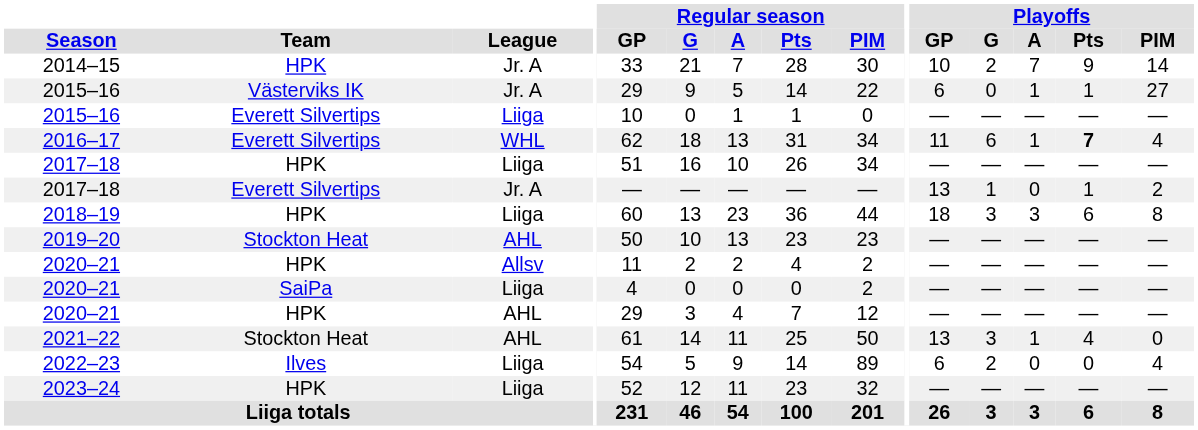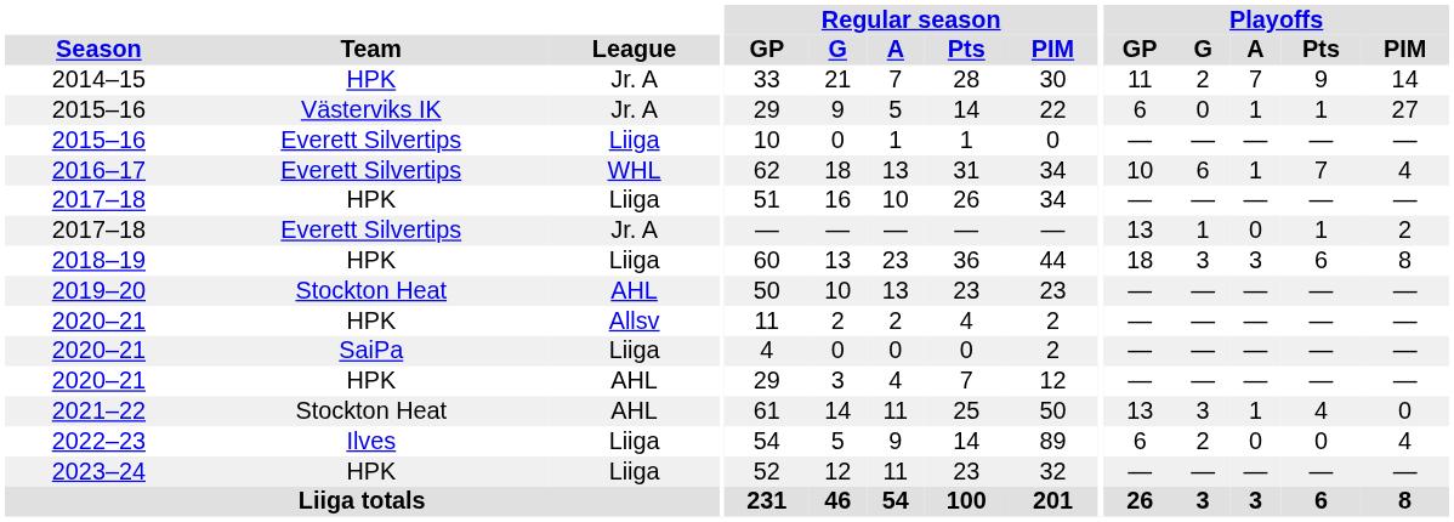 <table border="0" cellpadding="1" cellspacing="0" style="text-align:center; width:60em">
 <tr bgcolor="#e0e0e0">
 <th colspan="3" bgcolor="#ffffff"></th>
 <th rowspan="99" bgcolor="#ffffff"></th>
 <th colspan="5"><a href='#'>Regular season</a></th>
 <th rowspan="99" bgcolor="#ffffff"></th>
 <th colspan="5"><a href='#'>Playoffs</a></th>
 </tr>
 <tr bgcolor="#e0e0e0">
 <th><a href='#'>Season</a></th>
 <th>Team</th>
 <th>League</th>
 <th>GP</th>
 <th><a href='#'>G</a></th>
 <th><a href='#'>A</a></th>
 <th><a href='#'>Pts</a></th>
 <th><a href='#'>PIM</a></th>
 <th>GP</th>
 <th>G</th>
 <th>A</th>
 <th>Pts</th>
 <th>PIM</th>
 </tr>
 <tr>
 <td>2014–15</td>
 <td><a href='#'>HPK</a></td>
 <td>Jr. A</td>
 <td>33</td>
 <td>21</td>
 <td>7</td>
 <td>28</td>
 <td>30</td>
-<td>10</td>
+<td>11</td>
 <td>2</td>
 <td>7</td>
 <td>9</td>
 <td>14</td>
 </tr>
 <tr bgcolor="#f0f0f0">
 <td>2015–16</td>
 <td><a href='#'>Västerviks IK</a></td>
 <td>Jr. A</td>
 <td>29</td>
 <td>9</td>
 <td>5</td>
 <td>14</td>
 <td>22</td>
 <td>6</td>
 <td>0</td>
 <td>1</td>
 <td>1</td>
 <td>27</td>
 </tr>
 <tr>
 <td><a href='#'>2015–16</a></td>
 <td><a href='#'>Everett Silvertips</a></td>
 <td><a href='#'>Liiga</a></td>
 <td>10</td>
 <td>0</td>
 <td>1</td>
 <td>1</td>
 <td>0</td>
 <td>—</td>
 <td>—</td>
 <td>—</td>
 <td>—</td>
 <td>—</td>
 </tr>
 <tr bgcolor="#f0f0f0">
 <td><a href='#'>2016–17</a></td>
 <td><a href='#'>Everett Silvertips</a></td>
 <td><a href='#'>WHL</a></td>
 <td>62</td>
 <td>18</td>
 <td>13</td>
 <td>31</td>
 <td>34</td>
-<td>11</td>
+<td>10</td>
 <td>6</td>
 <td>1</td>
-<td><strong>7</strong></td>
+<td>7</td>
 <td>4</td>
 </tr>
 <tr>
 <td><a href='#'>2017–18</a></td>
 <td>HPK</td>
 <td>Liiga</td>
 <td>51</td>
 <td>16</td>
 <td>10</td>
 <td>26</td>
 <td>34</td>
 <td>—</td>
 <td>—</td>
 <td>—</td>
 <td>—</td>
 <td>—</td>
 </tr>
 <tr bgcolor="#f0f0f0">
 <td>2017–18</td>
 <td><a href='#'>Everett Silvertips</a></td>
 <td>Jr. A</td>
 <td>—</td>
 <td>—</td>
 <td>—</td>
 <td>—</td>
 <td>—</td>
 <td>13</td>
 <td>1</td>
 <td>0</td>
 <td>1</td>
 <td>2</td>
 </tr>
 <tr>
 <td><a href='#'>2018–19</a></td>
 <td>HPK</td>
 <td>Liiga</td>
 <td>60</td>
 <td>13</td>
 <td>23</td>
 <td>36</td>
 <td>44</td>
 <td>18</td>
 <td>3</td>
 <td>3</td>
 <td>6</td>
 <td>8</td>
 </tr>
 <tr bgcolor="#f0f0f0">
 <td><a href='#'>2019–20</a></td>
 <td><a href='#'>Stockton Heat</a></td>
 <td><a href='#'>AHL</a></td>
 <td>50</td>
 <td>10</td>
 <td>13</td>
 <td>23</td>
 <td>23</td>
 <td>—</td>
 <td>—</td>
 <td>—</td>
 <td>—</td>
 <td>—</td>
 </tr>
 <tr>
 <td><a href='#'>2020–21</a></td>
 <td>HPK</td>
 <td><a href='#'>Allsv</a></td>
 <td>11</td>
 <td>2</td>
 <td>2</td>
 <td>4</td>
 <td>2</td>
 <td>—</td>
 <td>—</td>
 <td>—</td>
 <td>—</td>
 <td>—</td>
 </tr>
 <tr bgcolor="#f0f0f0">
 <td><a href='#'>2020–21</a></td>
 <td><a href='#'>SaiPa</a></td>
 <td>Liiga</td>
 <td>4</td>
 <td>0</td>
 <td>0</td>
 <td>0</td>
 <td>2</td>
 <td>—</td>
 <td>—</td>
 <td>—</td>
 <td>—</td>
 <td>—</td>
 </tr>
 <tr>
 <td><a href='#'>2020–21</a></td>
 <td>HPK</td>
 <td>AHL</td>
 <td>29</td>
 <td>3</td>
 <td>4</td>
 <td>7</td>
 <td>12</td>
 <td>—</td>
 <td>—</td>
 <td>—</td>
 <td>—</td>
 <td>—</td>
 </tr>
 <tr bgcolor="#f0f0f0">
 <td><a href='#'>2021–22</a></td>
 <td>Stockton Heat</td>
 <td>AHL</td>
 <td>61</td>
 <td>14</td>
 <td>11</td>
 <td>25</td>
 <td>50</td>
 <td>13</td>
 <td>3</td>
 <td>1</td>
 <td>4</td>
 <td>0</td>
 </tr>
 <tr>
 <td><a href='#'>2022–23</a></td>
 <td><a href='#'>Ilves</a></td>
 <td>Liiga</td>
 <td>54</td>
 <td>5</td>
 <td>9</td>
 <td>14</td>
 <td>89</td>
 <td>6</td>
 <td>2</td>
 <td>0</td>
 <td>0</td>
 <td>4</td>
 </tr>
 <tr bgcolor="#f0f0f0">
 <td><a href='#'>2023–24</a></td>
 <td>HPK</td>
 <td>Liiga</td>
 <td>52</td>
 <td>12</td>
 <td>11</td>
 <td>23</td>
 <td>32</td>
 <td>—</td>
 <td>—</td>
 <td>—</td>
 <td>—</td>
 <td>—</td>
 </tr>
 <tr bgcolor="#e0e0e0">
 <th colspan="3">Liiga totals</th>
 <th>231</th>
 <th>46</th>
 <th>54</th>
 <th>100</th>
 <th>201</th>
 <th>26</th>
 <th>3</th>
 <th>3</th>
 <th>6</th>
 <th>8</th>
 </tr>
 </table>
